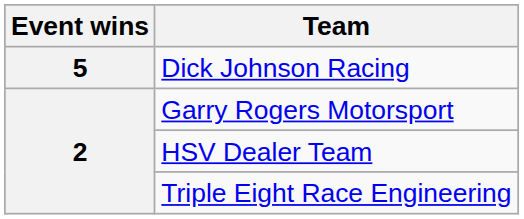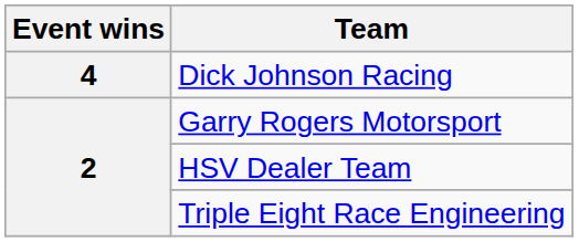 <table class="wikitable" style="font-size: 95%;">
 <tr>
 <th>Event wins</th>
 <th>Team</th>
 </tr>
 <tr>
-<th>5</th>
+<th>4</th>
 <td><a href='#'>Dick Johnson Racing</a></td>
 </tr>
 <tr>
 <th rowspan="3">2</th>
 <td><a href='#'>Garry Rogers Motorsport</a></td>
 </tr>
 <tr>
 <td><a href='#'>HSV Dealer Team</a></td>
 </tr>
 <tr>
 <td><a href='#'>Triple Eight Race Engineering</a></td>
 </tr>
 </table>
